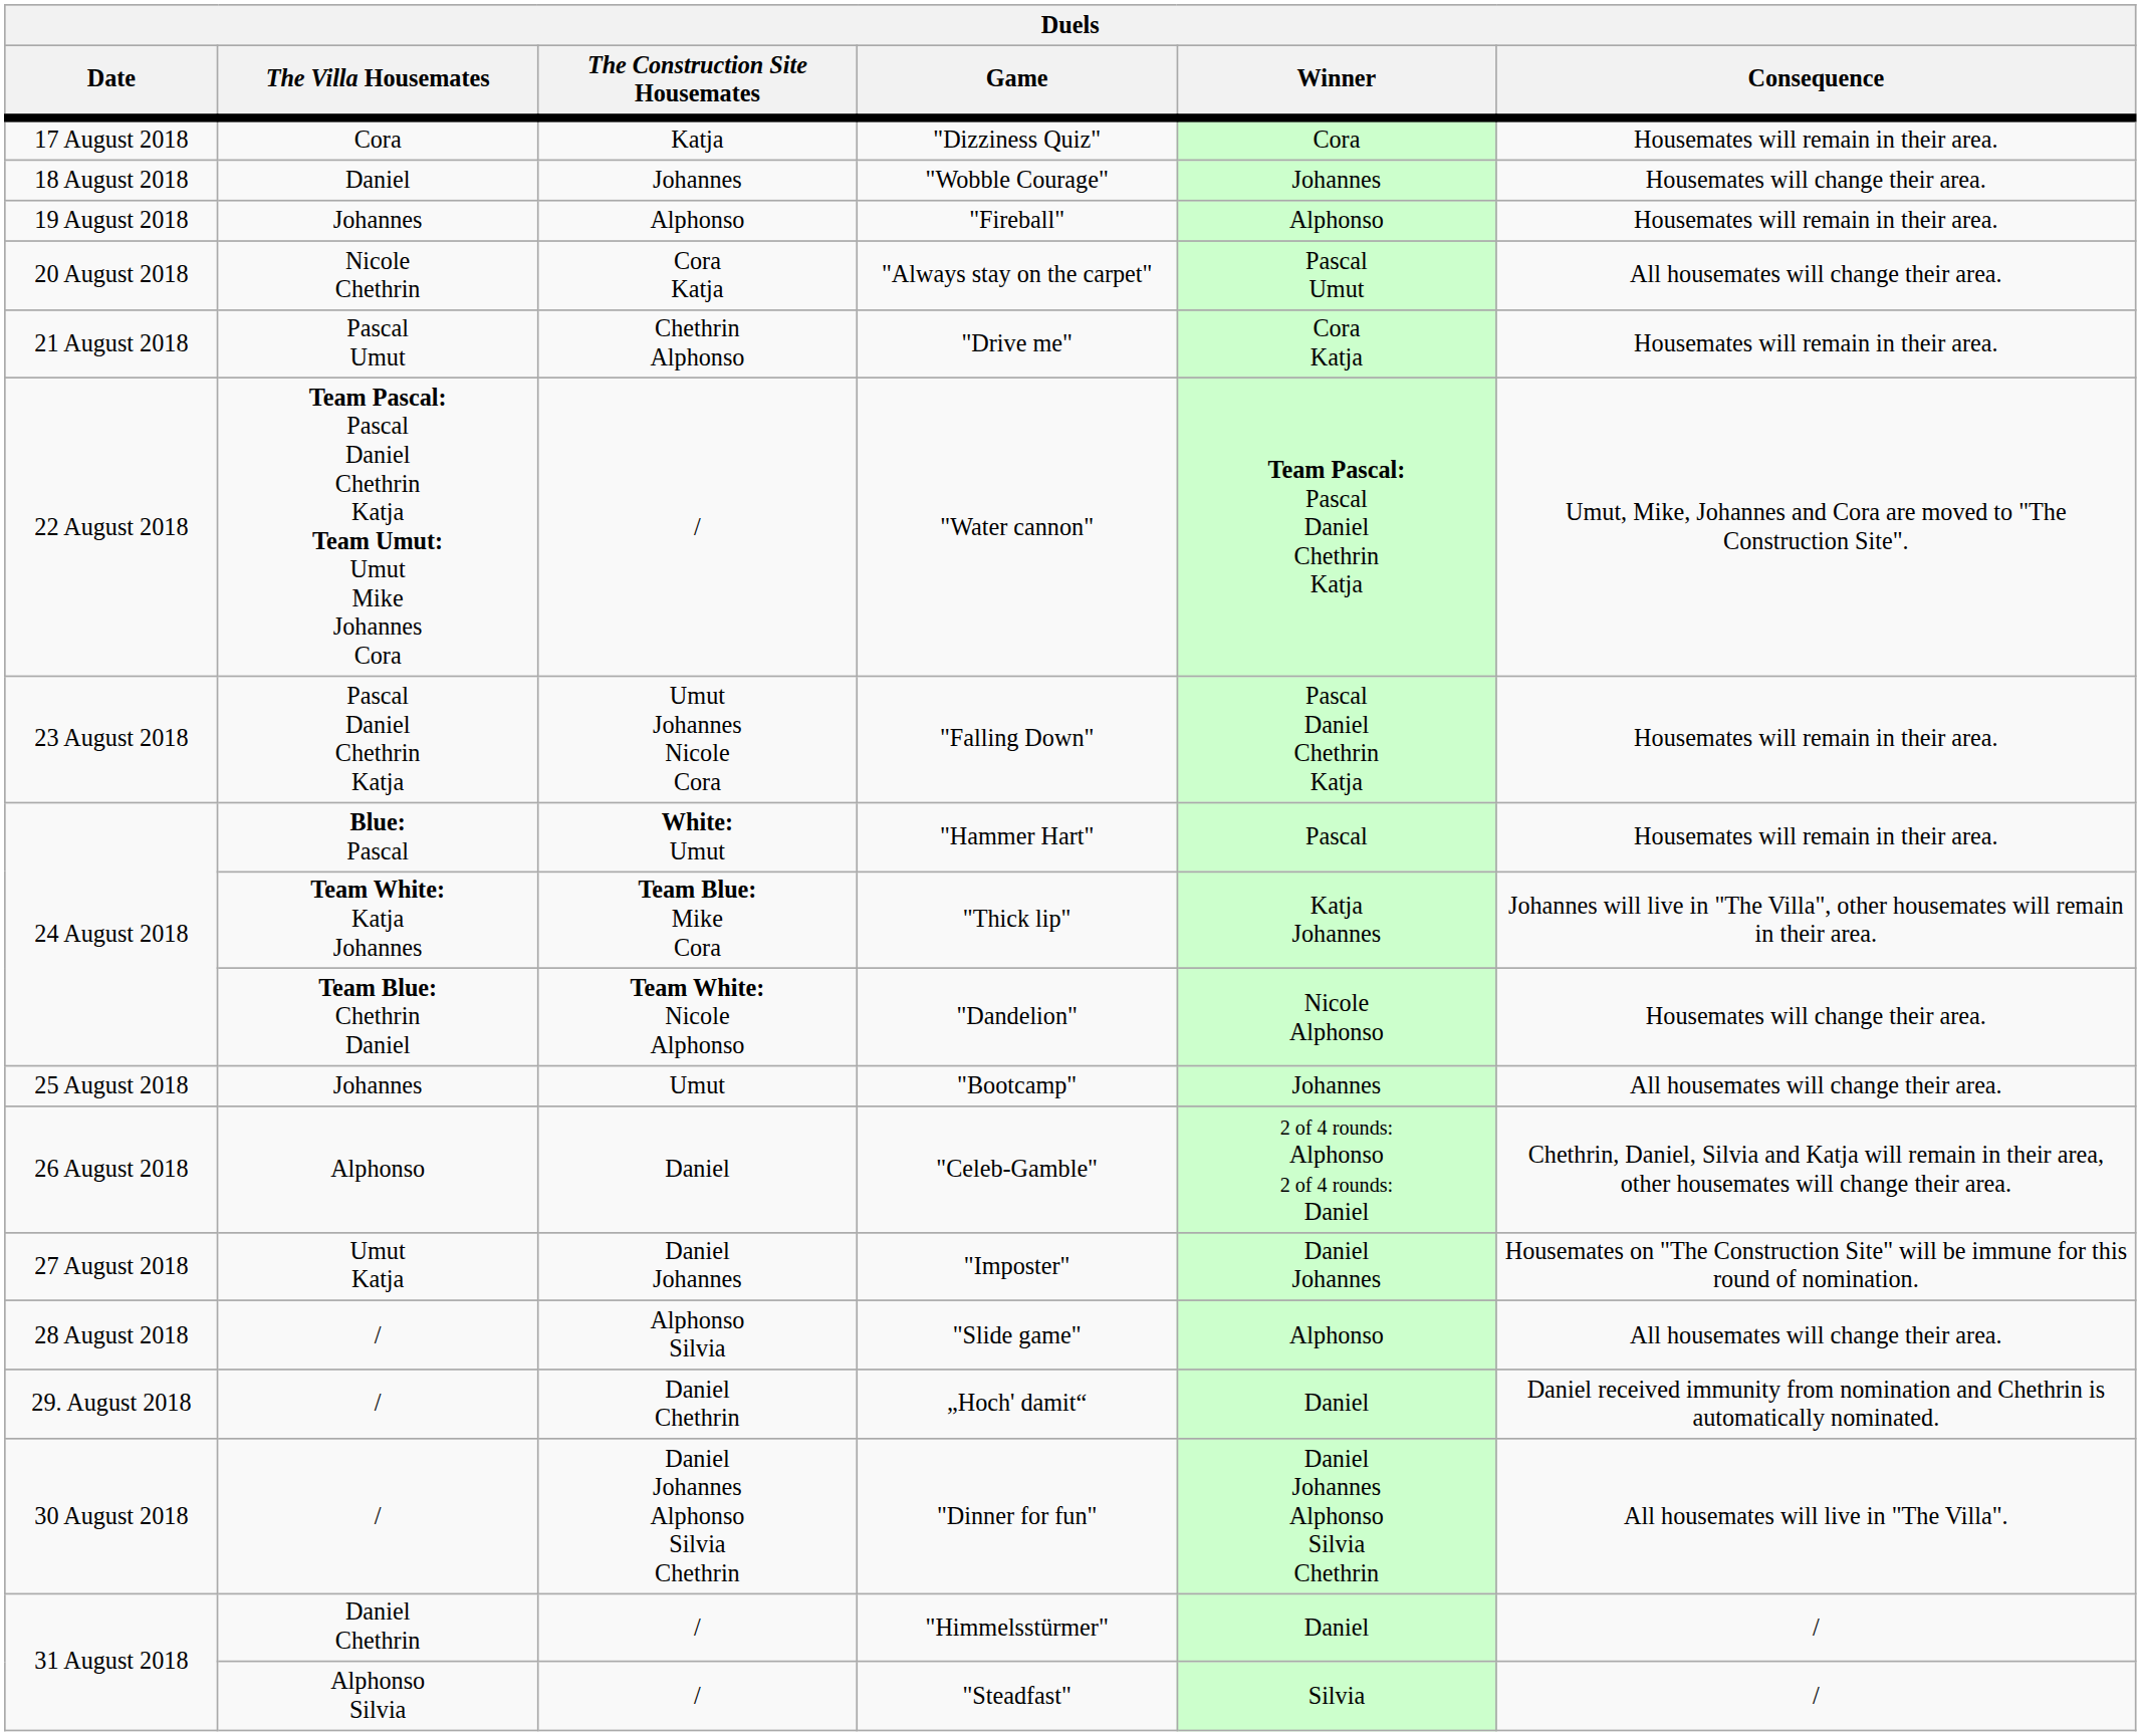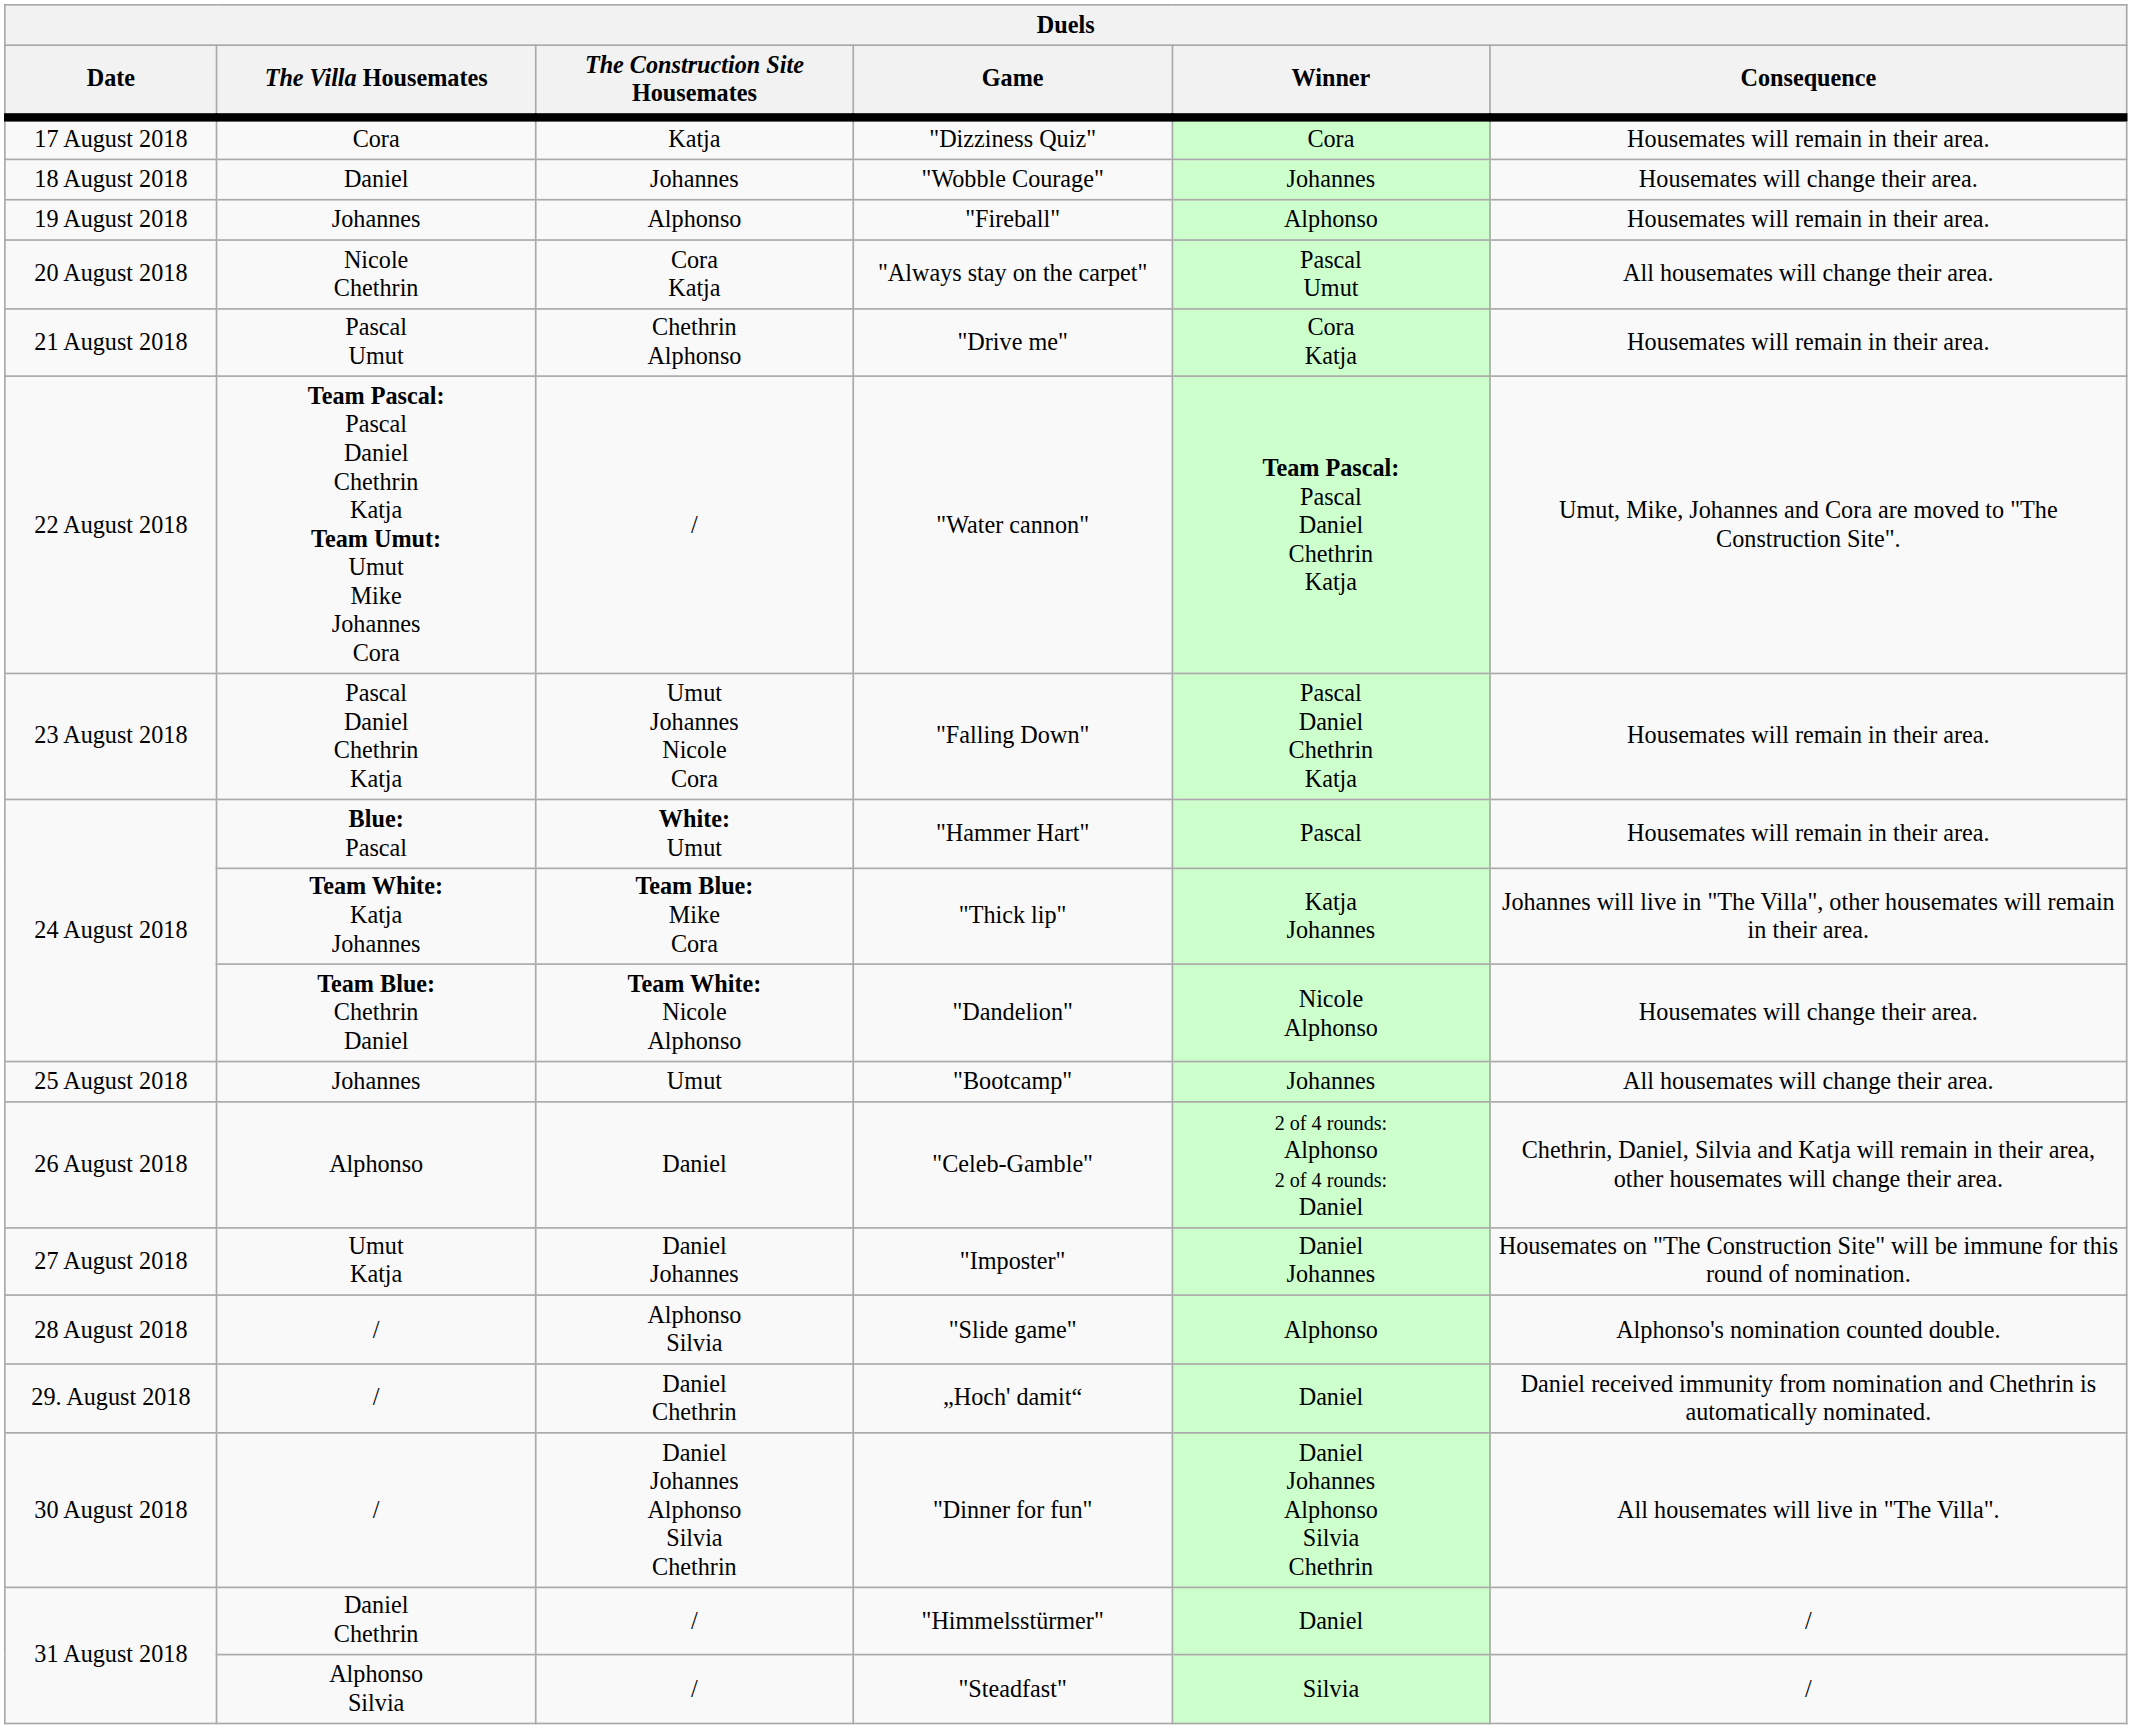 <table class="wikitable" style="width:100%; text-align:center; font-size:90%;">
 <tr>
 <th colspan="6">Duels</th>
 </tr>
 <tr>
 <th width="10%">Date</th>
 <th width="15%"><em>The Villa</em> Housemates</th>
 <th width="15%"><em>The Construction Site</em> Housemates</th>
 <th width="15%">Game</th>
 <th width="15%">Winner</th>
 <th width="30%">Consequence</th>
 </tr>
 <tr style="border-top:5px solid #000000;">
 <td>17 August 2018</td>
 <td>Cora</td>
 <td>Katja</td>
 <td>"Dizziness Quiz"</td>
 <td style="background:#cfc;">Cora</td>
 <td>Housemates will remain in their area.</td>
 </tr>
 <tr>
 <td>18 August 2018</td>
 <td>Daniel</td>
 <td>Johannes</td>
 <td>"Wobble Courage"</td>
 <td style="background:#cfc;">Johannes</td>
 <td>Housemates will change their area.</td>
 </tr>
 <tr>
 <td>19 August 2018</td>
 <td>Johannes</td>
 <td>Alphonso</td>
 <td>"Fireball"</td>
 <td style="background:#cfc;">Alphonso</td>
 <td>Housemates will remain in their area.</td>
 </tr>
 <tr>
 <td>20 August 2018</td>
 <td>Nicole<br>Chethrin</td>
 <td>Cora<br>Katja</td>
 <td>"Always stay on the carpet"</td>
 <td style="background:#cfc;">Pascal<br>Umut</td>
 <td>All housemates will change their area.</td>
 </tr>
 <tr>
 <td>21 August 2018</td>
 <td>Pascal<br>Umut</td>
 <td>Chethrin<br>Alphonso</td>
 <td>"Drive me"</td>
 <td style="background:#cfc;">Cora<br>Katja</td>
 <td>Housemates will remain in their area.</td>
 </tr>
 <tr>
 <td>22 August 2018</td>
 <td><strong>Team Pascal:</strong><br>Pascal<br>Daniel<br>Chethrin<br>Katja<br><strong>Team Umut:</strong><br>Umut<br>Mike<br>Johannes<br>Cora</td>
 <td>/</td>
 <td>"Water cannon"</td>
 <td style="background:#cfc;"><strong>Team Pascal:</strong><br>Pascal<br>Daniel<br>Chethrin<br>Katja</td>
 <td>Umut, Mike, Johannes and Cora are moved to "The Construction Site".</td>
 </tr>
 <tr>
 <td>23 August 2018</td>
 <td>Pascal<br>Daniel<br>Chethrin<br>Katja</td>
 <td>Umut<br>Johannes<br>Nicole<br>Cora</td>
 <td>"Falling Down"</td>
 <td style="background:#cfc;">Pascal<br>Daniel<br>Chethrin<br>Katja</td>
 <td>Housemates will remain in their area.</td>
 </tr>
 <tr>
 <td rowspan="3">24 August 2018</td>
 <td><strong>Blue:</strong><br>Pascal</td>
 <td><strong>White:</strong><br>Umut</td>
 <td>"Hammer Hart"</td>
 <td style="background:#cfc;">Pascal</td>
 <td>Housemates will remain in their area.</td>
 </tr>
 <tr>
 <td><strong>Team White:</strong><br>Katja<br>Johannes</td>
 <td><strong>Team Blue:</strong><br>Mike<br>Cora</td>
 <td>"Thick lip"</td>
 <td style="background:#cfc;">Katja<br>Johannes</td>
 <td>Johannes will live in "The Villa", other housemates will remain in their area.</td>
 </tr>
 <tr>
 <td><strong>Team Blue:</strong><br>Chethrin<br>Daniel</td>
 <td><strong>Team White:</strong><br>Nicole<br>Alphonso</td>
 <td>"Dandelion"</td>
 <td style="background:#cfc;">Nicole<br>Alphonso</td>
 <td>Housemates will change their area.</td>
 </tr>
 <tr>
 <td>25 August 2018</td>
 <td>Johannes</td>
 <td>Umut</td>
 <td>"Bootcamp"</td>
 <td style="background:#cfc;">Johannes</td>
 <td>All housemates will change their area.</td>
 </tr>
 <tr>
 <td>26 August 2018</td>
 <td>Alphonso</td>
 <td>Daniel</td>
 <td>"Celeb-Gamble"</td>
 <td style="background:#cfc;"><small>2 of 4 rounds:</small><br>Alphonso<br><small>2 of 4 rounds:</small><br>Daniel</td>
 <td>Chethrin, Daniel, Silvia and Katja will remain in their area, other housemates will change their area.</td>
 </tr>
 <tr>
 <td>27 August 2018</td>
 <td>Umut<br>Katja</td>
 <td>Daniel<br>Johannes</td>
 <td>"Imposter"</td>
 <td style="background:#cfc;">Daniel<br>Johannes</td>
 <td>Housemates on "The Construction Site" will be immune for this round of nomination.</td>
 </tr>
 <tr>
 <td>28 August 2018</td>
 <td>/</td>
 <td>Alphonso<br>Silvia</td>
 <td>"Slide game"</td>
 <td style="background:#cfc;">Alphonso</td>
-<td>All housemates will change their area.</td>
+<td>Alphonso's nomination counted double.</td>
 </tr>
 <tr>
 <td>29. August 2018</td>
 <td>/</td>
 <td>Daniel<br>Chethrin</td>
 <td>„Hoch' damit“</td>
 <td style="background:#cfc;">Daniel</td>
 <td>Daniel received immunity from nomination and Chethrin is automatically nominated.</td>
 </tr>
 <tr>
 <td>30 August 2018</td>
 <td>/</td>
 <td>Daniel<br>Johannes<br>Alphonso<br>Silvia<br>Chethrin</td>
 <td>"Dinner for fun"</td>
 <td style="background:#cfc;">Daniel<br>Johannes<br>Alphonso<br>Silvia<br>Chethrin</td>
 <td>All housemates will live in "The Villa".</td>
 </tr>
 <tr>
 <td rowspan="2">31 August 2018</td>
 <td>Daniel<br>Chethrin</td>
 <td>/</td>
 <td>"Himmelsstürmer"</td>
 <td style="background:#cfc;">Daniel</td>
 <td>/</td>
 </tr>
 <tr>
 <td>Alphonso<br>Silvia</td>
 <td>/</td>
 <td>"Steadfast"</td>
 <td style="background:#cfc;">Silvia</td>
 <td>/</td>
 </tr>
 </table>
